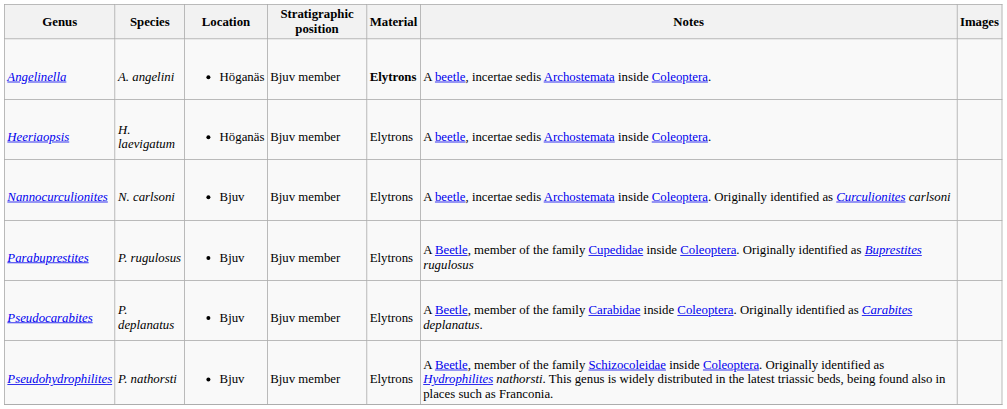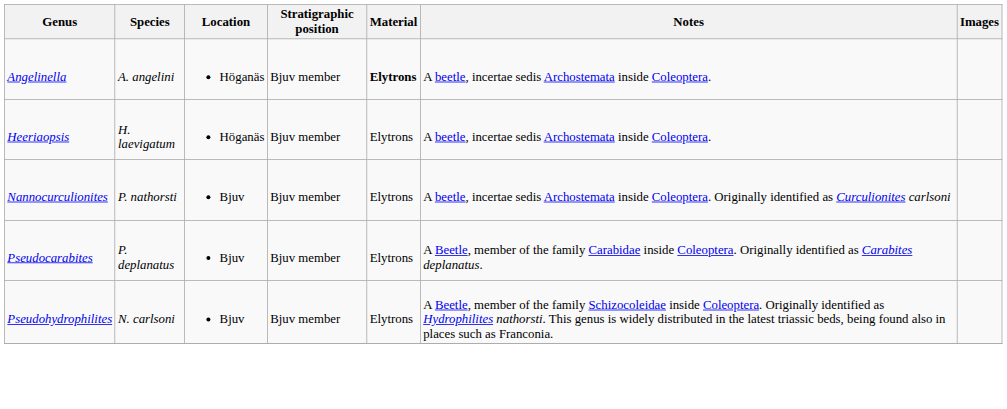 <table class = "wikitable">
 <tr>
 <th>Genus</th>
 <th>Species</th>
 <th>Location</th>
 <th>Stratigraphic position</th>
 <th>Material</th>
 <th>Notes</th>
 <th>Images</th>
 </tr>
 <tr>
 <td><br><em><a href='#'>Angelinella</a></em></td>
 <td><br><em>A. angelini</em></td>
 <td><br><ul><li>Höganäs</li></ul></td>
 <td><br>Bjuv member</td>
 <td><strong><br>Elytrons</strong></td>
 <td><br>A <a href='#'>beetle</a>, incertae sedis <a href='#'>Archostemata</a> inside <a href='#'>Coleoptera</a>.</td>
 <td></td>
 </tr>
 <tr>
 <td><br><em><a href='#'>Heeriaopsis</a></em></td>
 <td><br><em>H. laevigatum</em></td>
 <td><br><ul><li>Höganäs</li></ul></td>
 <td><br>Bjuv member</td>
 <td><br>Elytrons</td>
 <td><br>A <a href='#'>beetle</a>, incertae sedis <a href='#'>Archostemata</a> inside <a href='#'>Coleoptera</a>.</td>
 <td></td>
 </tr>
 <tr>
 <td><br><em><a href='#'>Nannocurculionites</a></em></td>
-<td><br><em>N. carlsoni</em></td>
+<td><br><em>P. nathorsti</em></td>
 <td><br><ul><li>Bjuv</li></ul></td>
 <td><br>Bjuv member</td>
 <td><br>Elytrons</td>
 <td><br>A <a href='#'>beetle</a>, incertae sedis <a href='#'>Archostemata</a> inside <a href='#'>Coleoptera</a>. Originally identified as <em><a href='#'>Curculionites</a> carlsoni</em></td>
-<td></td>
-</tr>
-<tr>
-<td><br><em><a href='#'>Parabuprestites</a></em></td>
-<td><br><em>P. rugulosus</em></td>
-<td><br><ul><li>Bjuv</li></ul></td>
-<td><br>Bjuv member</td>
-<td><br>Elytrons</td>
-<td><br>A <a href='#'>Beetle</a>, member of the family <a href='#'>Cupedidae</a> inside <a href='#'>Coleoptera</a>. Originally identified as <em><a href='#'>Buprestites</a> rugulosus</em></td>
 <td></td>
 </tr>
 <tr>
 <td><br><em><a href='#'>Pseudocarabites</a></em></td>
 <td><br><em>P. deplanatus</em></td>
 <td><br><ul><li>Bjuv</li></ul></td>
 <td><br>Bjuv member</td>
 <td><br>Elytrons</td>
 <td><br>A <a href='#'>Beetle</a>, member of the family <a href='#'>Carabidae</a> inside <a href='#'>Coleoptera</a>. Originally identified as <em><a href='#'>Carabites</a> deplanatus</em>.</td>
 <td></td>
 </tr>
 <tr>
 <td><br><em><a href='#'>Pseudohydrophilites</a></em></td>
-<td><br><em>P. nathorsti</em></td>
+<td><br><em>N. carlsoni</em></td>
 <td><br><ul><li>Bjuv</li></ul></td>
 <td><br>Bjuv member</td>
 <td><br>Elytrons</td>
 <td><br>A <a href='#'>Beetle</a>, member of the family <a href='#'>Schizocoleidae</a> inside <a href='#'>Coleoptera</a>. Originally identified as <em><a href='#'>Hydrophilites</a> nathorsti</em>. This genus is widely distributed in the latest triassic beds, being found also in places such as Franconia.</td>
 <td></td>
 </tr>
 <tr>
 </tr>
 </table>
